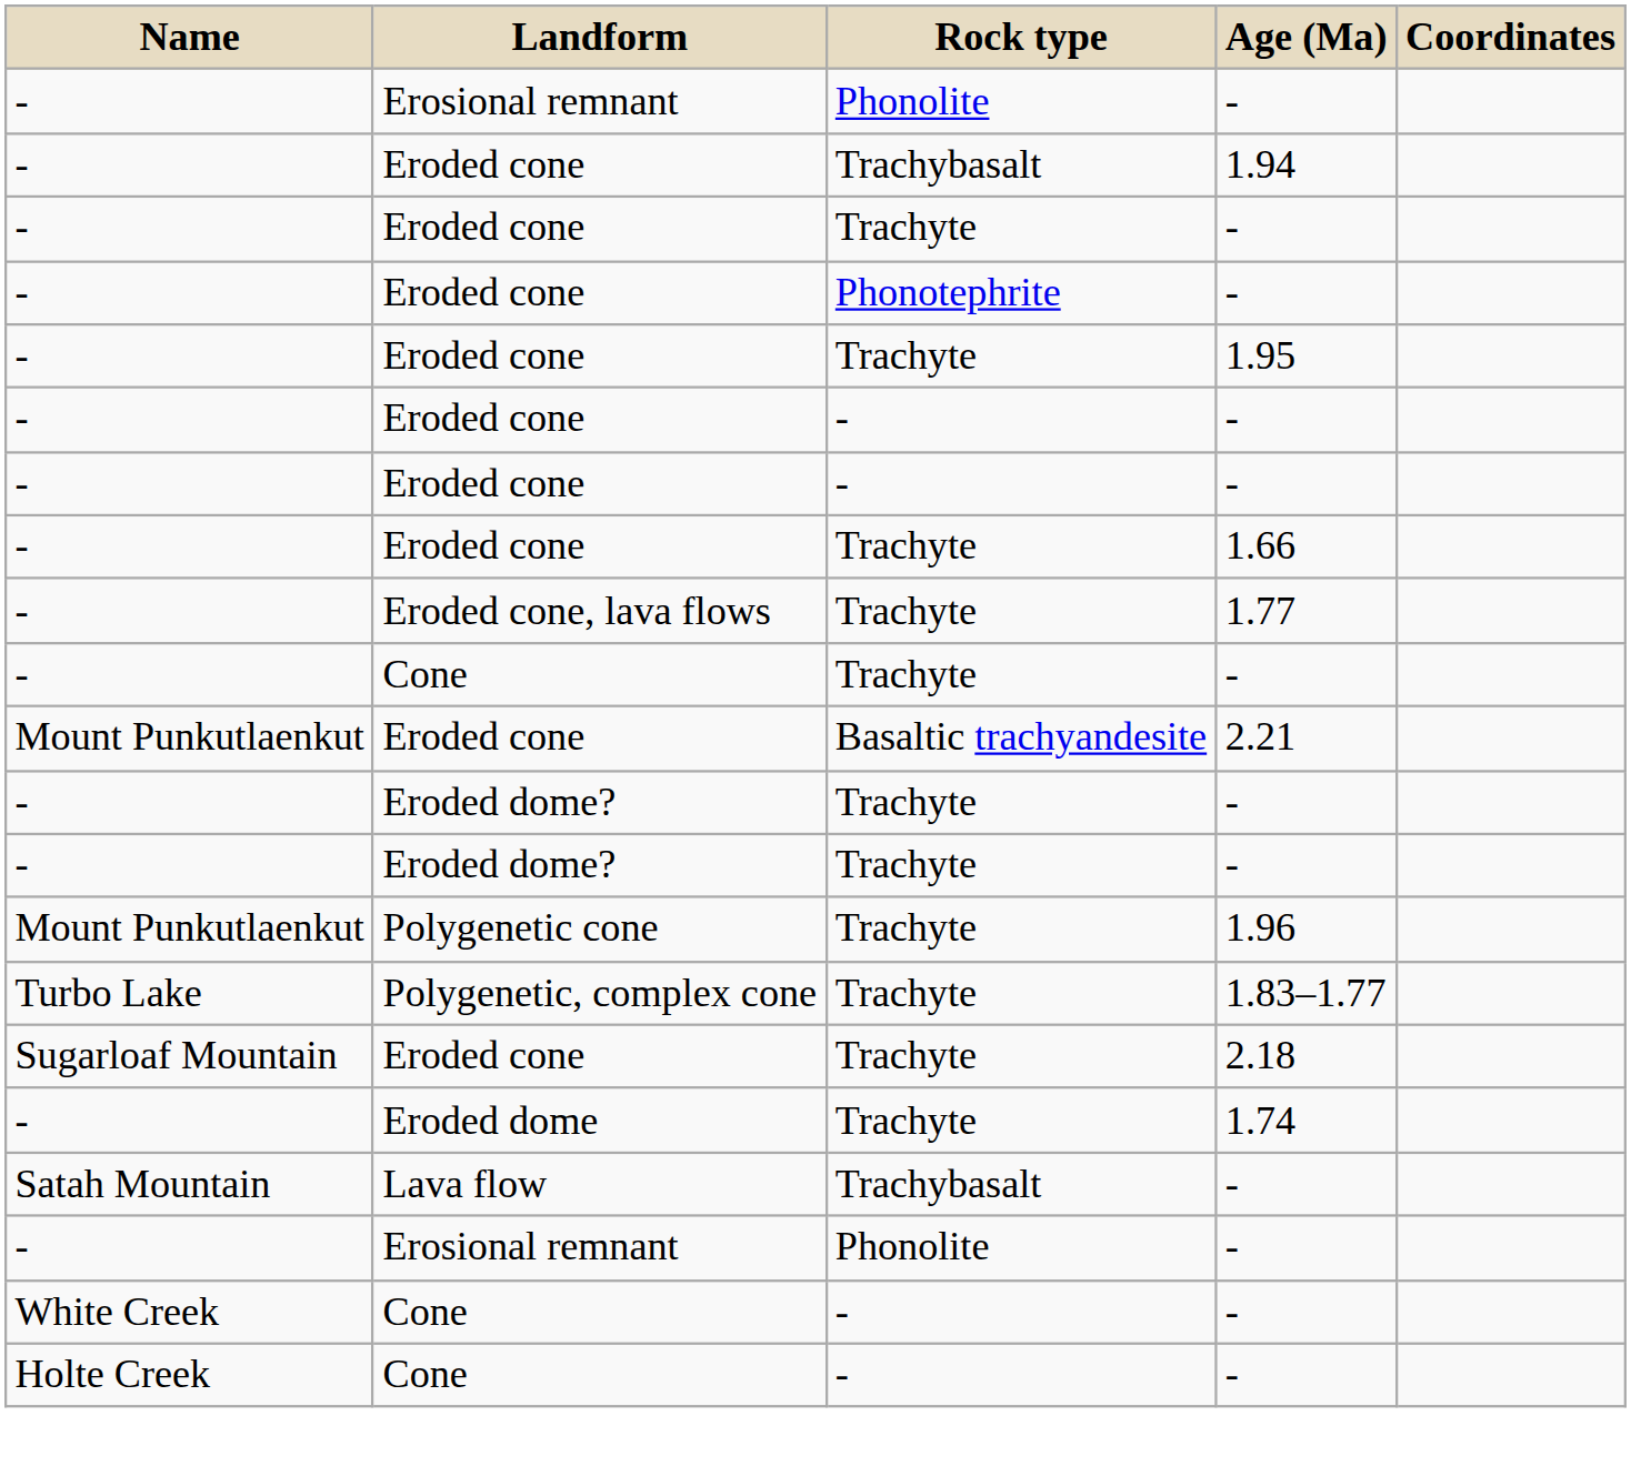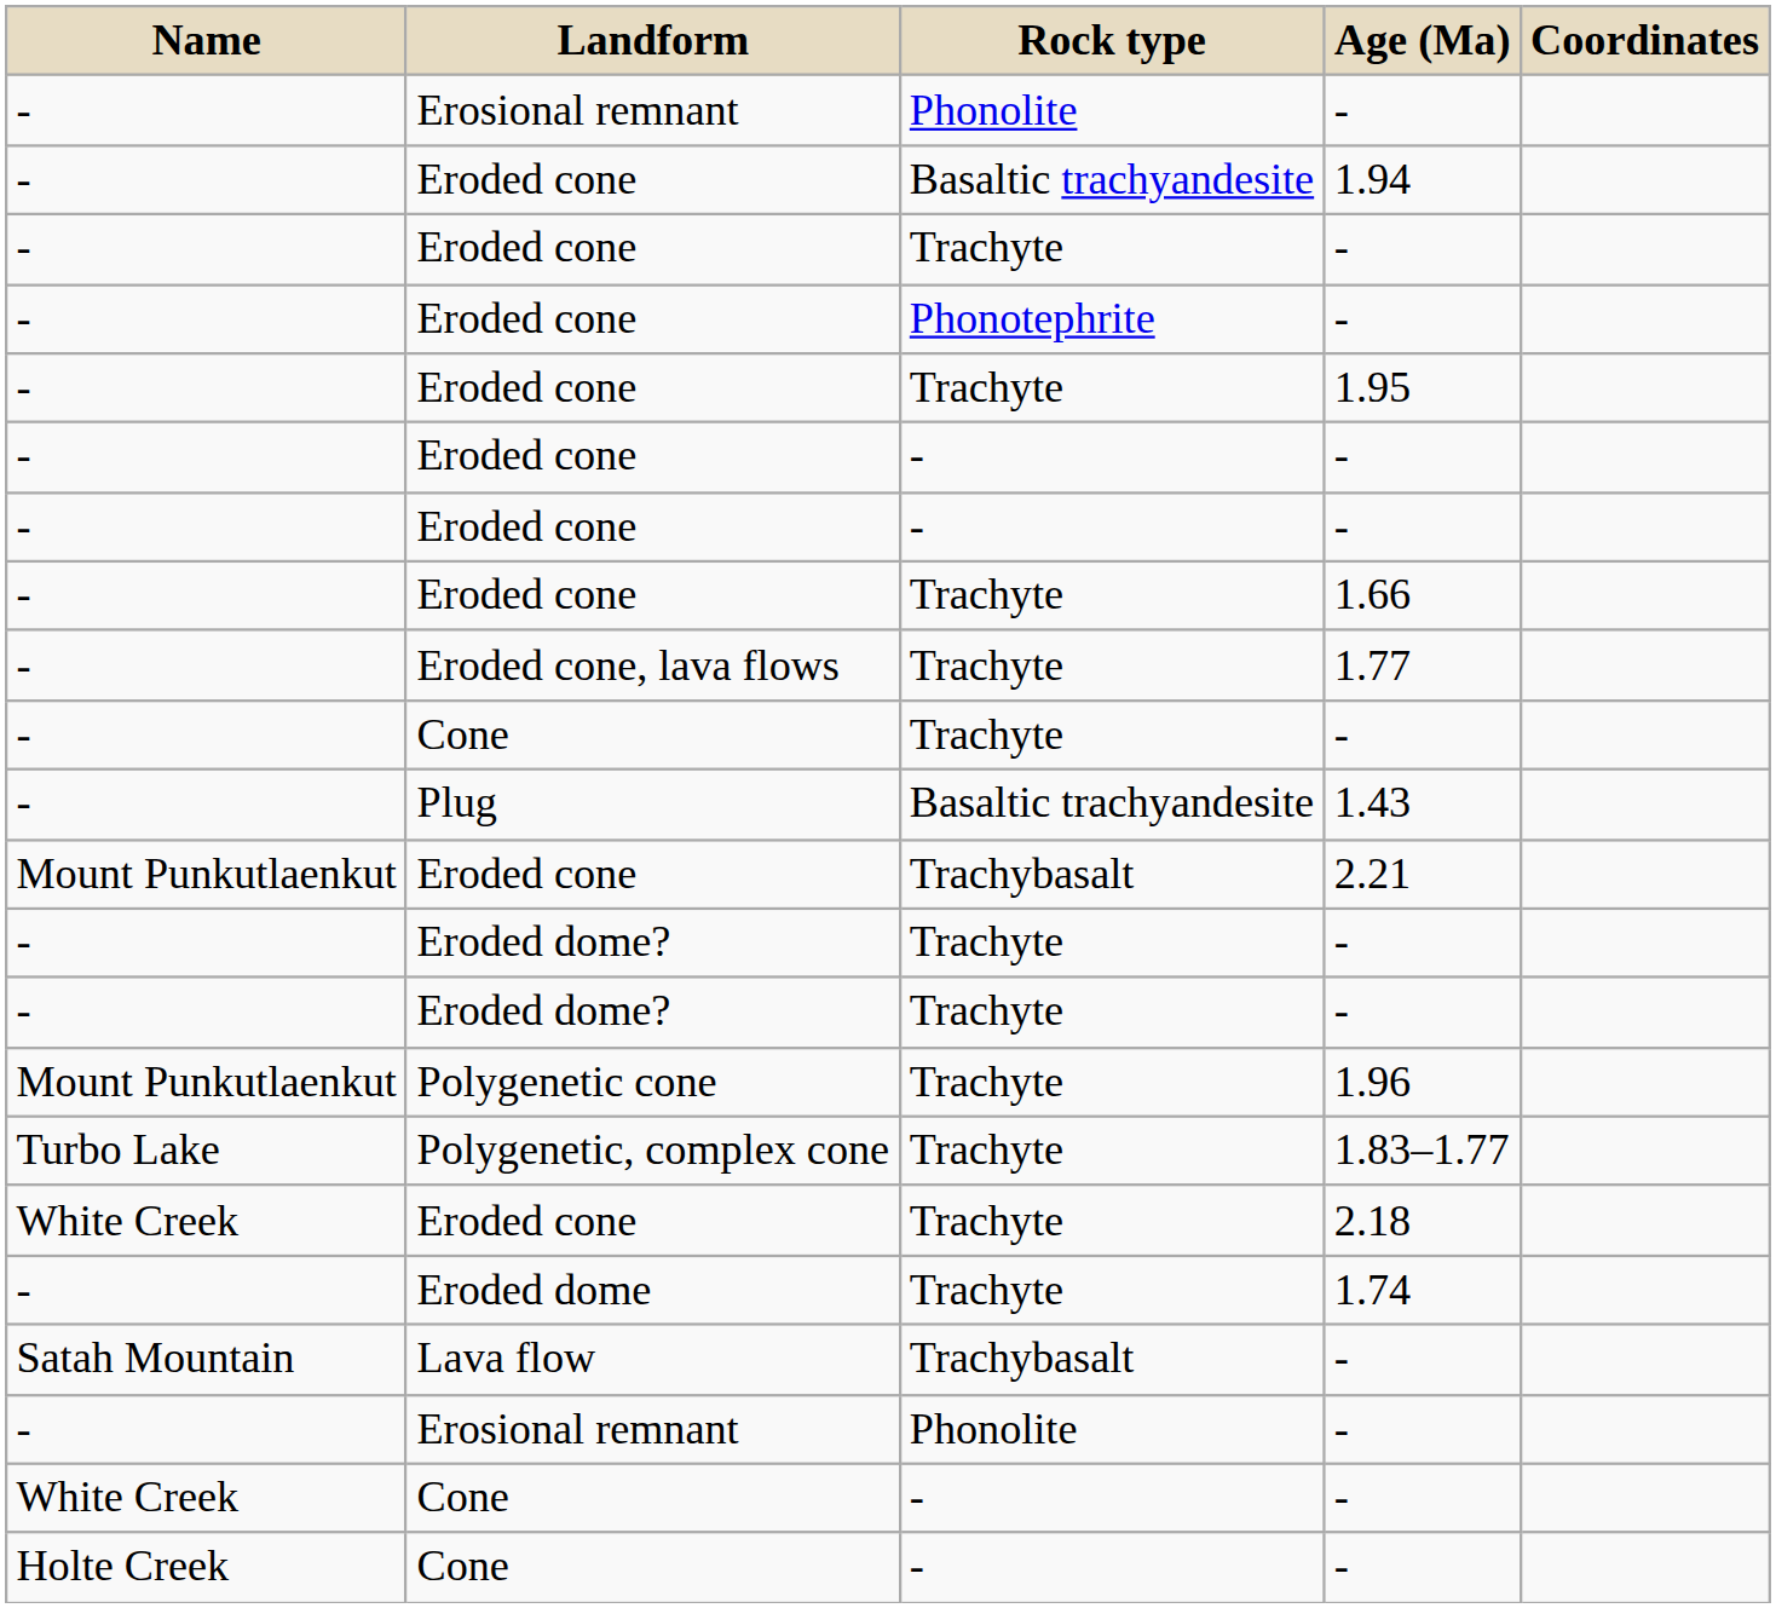 <table class="wikitable sortable">
 <tr>
 <th rowspan=1 style="background-color:#e7dcc3;">Name</th>
 <th rowspan=1 style="background-color:#e7dcc3;">Landform</th>
 <th rowspan=1 style="background-color:#e7dcc3;">Rock type</th>
 <th rowspan=1 style="background-color:#e7dcc3;">Age (Ma)</th>
 <th rowspan=1 style="background-color:#e7dcc3;">Coordinates</th>
 </tr>
 <tr>
 <td>-</td>
 <td>Erosional remnant</td>
 <td><a href='#'>Phonolite</a></td>
 <td>-</td>
 <td></td>
 </tr>
 <tr>
 <td>-</td>
 <td>Eroded cone</td>
-<td>Trachybasalt</td>
+<td>Basaltic <a href='#'>trachyandesite</a></td>
 <td>1.94</td>
 <td></td>
 </tr>
 <tr>
 <td>-</td>
 <td>Eroded cone</td>
 <td>Trachyte</td>
 <td>-</td>
 <td></td>
 </tr>
 <tr>
 <td>-</td>
 <td>Eroded cone</td>
 <td><a href='#'>Phonotephrite</a></td>
 <td>-</td>
 <td></td>
 </tr>
 <tr>
 <td>-</td>
 <td>Eroded cone</td>
 <td>Trachyte</td>
 <td>1.95</td>
 <td></td>
 </tr>
 <tr>
 <td>-</td>
 <td>Eroded cone</td>
 <td>-</td>
 <td>-</td>
 <td></td>
 </tr>
 <tr>
 <td>-</td>
 <td>Eroded cone</td>
 <td>-</td>
 <td>-</td>
 <td></td>
 </tr>
 <tr>
 <td>-</td>
 <td>Eroded cone</td>
 <td>Trachyte</td>
 <td>1.66</td>
 <td></td>
 </tr>
 <tr>
 <td>-</td>
 <td>Eroded cone, lava flows</td>
 <td>Trachyte</td>
 <td>1.77</td>
 <td></td>
 </tr>
 <tr>
 <td>-</td>
 <td>Cone</td>
 <td>Trachyte</td>
 <td>-</td>
 <td></td>
 </tr>
 <tr>
+<td>-</td>
+<td>Plug</td>
+<td>Basaltic trachyandesite</td>
+<td>1.43</td>
+<td></td>
+</tr>
+<tr>
 <td>Mount Punkutlaenkut</td>
 <td>Eroded cone</td>
-<td>Basaltic <a href='#'>trachyandesite</a></td>
+<td>Trachybasalt</td>
 <td>2.21</td>
 <td></td>
 </tr>
 <tr>
 <td>-</td>
 <td>Eroded dome?</td>
 <td>Trachyte</td>
 <td>-</td>
 <td></td>
 </tr>
 <tr>
 <td>-</td>
 <td>Eroded dome?</td>
 <td>Trachyte</td>
 <td>-</td>
 <td></td>
 </tr>
 <tr>
 <td>Mount Punkutlaenkut</td>
 <td>Polygenetic cone</td>
 <td>Trachyte</td>
 <td>1.96</td>
 <td></td>
 </tr>
 <tr>
 <td>Turbo Lake</td>
 <td>Polygenetic, complex cone</td>
 <td>Trachyte</td>
 <td>1.83–1.77</td>
 <td></td>
 </tr>
 <tr>
-<td>Sugarloaf Mountain</td>
+<td>White Creek</td>
 <td>Eroded cone</td>
 <td>Trachyte</td>
 <td>2.18</td>
 <td></td>
 </tr>
 <tr>
 <td>-</td>
 <td>Eroded dome</td>
 <td>Trachyte</td>
 <td>1.74</td>
 <td></td>
 </tr>
 <tr>
 <td>Satah Mountain</td>
 <td>Lava flow</td>
 <td>Trachybasalt</td>
 <td>-</td>
 <td></td>
 </tr>
 <tr>
 <td>-</td>
 <td>Erosional remnant</td>
 <td>Phonolite</td>
 <td>-</td>
 <td></td>
 </tr>
 <tr>
 <td>White Creek</td>
 <td>Cone</td>
 <td>-</td>
 <td>-</td>
 <td></td>
 </tr>
 <tr>
 <td>Holte Creek</td>
 <td>Cone</td>
 <td>-</td>
 <td>-</td>
 <td></td>
 </tr>
 </table>
